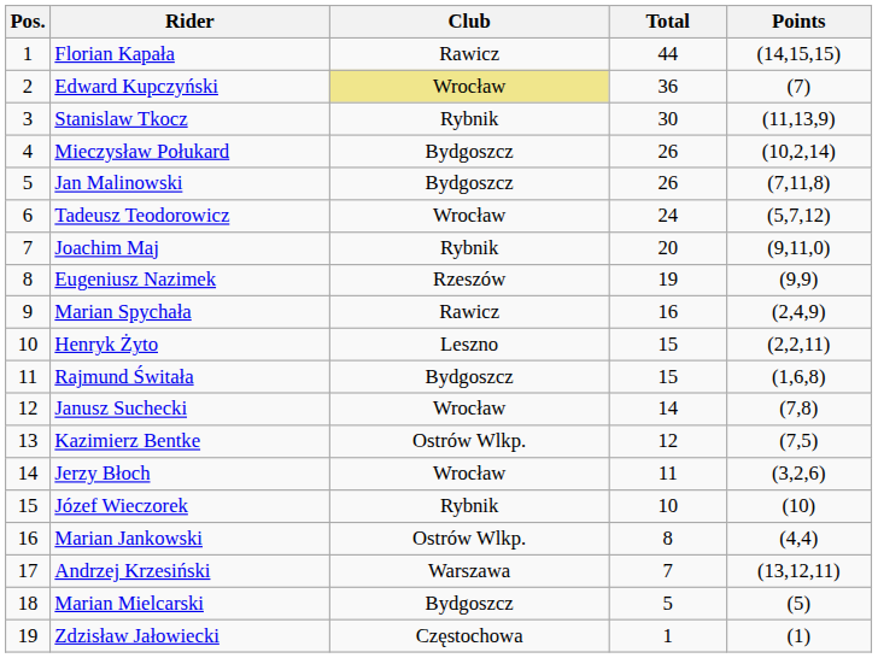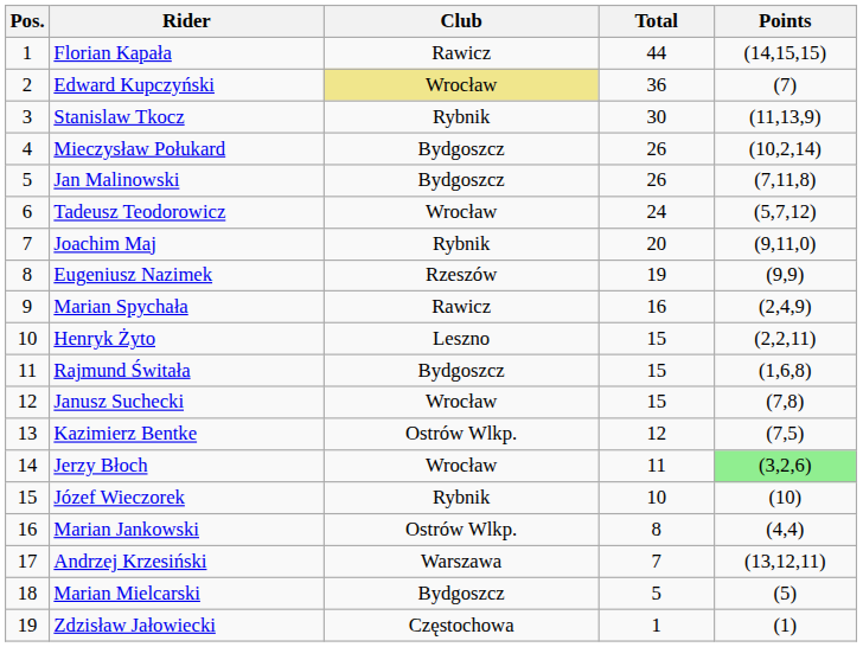 <table class=wikitable style="font-size:93%;">
 <tr>
 <th width=25px>Pos.</th>
 <th width=200px>Rider</th>
 <th width=200px>Club</th>
 <th width=80px>Total</th>
 <th width=100px>Points</th>
 </tr>
 <tr align=center>
 <td>1</td>
 <td align=left><a href='#'>Florian Kapała</a></td>
 <td>Rawicz</td>
 <td>44</td>
 <td>(14,15,15)</td>
 </tr>
 <tr align=center>
 <td>2</td>
 <td align=left><a href='#'>Edward Kupczyński</a></td>
 <td style="background: khaki;">Wrocław</td>
 <td>36</td>
 <td>(7)</td>
 </tr>
 <tr align=center>
 <td>3</td>
 <td align=left><a href='#'>Stanislaw Tkocz</a></td>
 <td>Rybnik</td>
 <td>30</td>
 <td>(11,13,9)</td>
 </tr>
 <tr align=center>
 <td>4</td>
 <td align=left><a href='#'>Mieczysław Połukard</a></td>
 <td>Bydgoszcz</td>
 <td>26</td>
 <td>(10,2,14)</td>
 </tr>
 <tr align=center>
 <td>5</td>
 <td align=left><a href='#'>Jan Malinowski</a></td>
 <td>Bydgoszcz</td>
 <td>26</td>
 <td>(7,11,8)</td>
 </tr>
 <tr align=center>
 <td>6</td>
 <td align=left><a href='#'>Tadeusz Teodorowicz</a></td>
 <td>Wrocław</td>
 <td>24</td>
 <td>(5,7,12)</td>
 </tr>
 <tr align=center>
 <td>7</td>
 <td align=left><a href='#'>Joachim Maj</a></td>
 <td>Rybnik</td>
 <td>20</td>
 <td>(9,11,0)</td>
 </tr>
 <tr align=center>
 <td>8</td>
 <td align=left><a href='#'>Eugeniusz Nazimek</a></td>
 <td>Rzeszów</td>
 <td>19</td>
 <td>(9,9)</td>
 </tr>
 <tr align=center>
 <td>9</td>
 <td align=left><a href='#'>Marian Spychała</a></td>
 <td>Rawicz</td>
 <td>16</td>
 <td>(2,4,9)</td>
 </tr>
 <tr align=center>
 <td>10</td>
 <td align=left><a href='#'>Henryk Żyto</a></td>
 <td>Leszno</td>
 <td>15</td>
 <td>(2,2,11)</td>
 </tr>
 <tr align=center>
 <td>11</td>
 <td align=left><a href='#'>Rajmund Świtała</a></td>
 <td>Bydgoszcz</td>
 <td>15</td>
 <td>(1,6,8)</td>
 </tr>
 <tr align=center>
 <td>12</td>
 <td align=left><a href='#'>Janusz Suchecki</a></td>
 <td>Wrocław</td>
-<td>14</td>
+<td>15</td>
 <td>(7,8)</td>
 </tr>
 <tr align=center>
 <td>13</td>
 <td align=left><a href='#'>Kazimierz Bentke</a></td>
 <td>Ostrów Wlkp.</td>
 <td>12</td>
 <td>(7,5)</td>
 </tr>
 <tr align=center>
 <td>14</td>
 <td align=left><a href='#'>Jerzy Błoch</a></td>
 <td>Wrocław</td>
 <td>11</td>
-<td>(3,2,6)</td>
+<td style="background: lightgreen;">(3,2,6)</td>
 </tr>
 <tr align=center>
 <td>15</td>
 <td align=left><a href='#'>Józef Wieczorek</a></td>
 <td>Rybnik</td>
 <td>10</td>
 <td>(10)</td>
 </tr>
 <tr align=center>
 <td>16</td>
 <td align=left><a href='#'>Marian Jankowski</a></td>
 <td>Ostrów Wlkp.</td>
 <td>8</td>
 <td>(4,4)</td>
 </tr>
 <tr align=center>
 <td>17</td>
 <td align=left><a href='#'>Andrzej Krzesiński</a></td>
 <td>Warszawa</td>
 <td>7</td>
 <td>(13,12,11)</td>
 </tr>
 <tr align=center>
 <td>18</td>
 <td align=left><a href='#'>Marian Mielcarski</a></td>
 <td>Bydgoszcz</td>
 <td>5</td>
 <td>(5)</td>
 </tr>
 <tr align=center>
 <td>19</td>
 <td align=left><a href='#'>Zdzisław Jałowiecki</a></td>
 <td>Częstochowa</td>
 <td>1</td>
 <td>(1)</td>
 </tr>
 </table>
